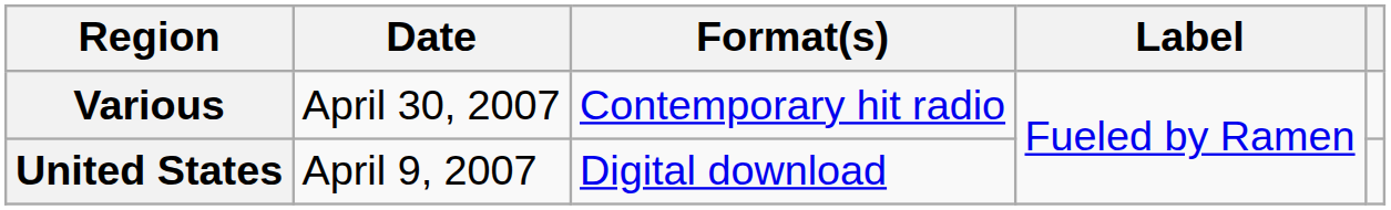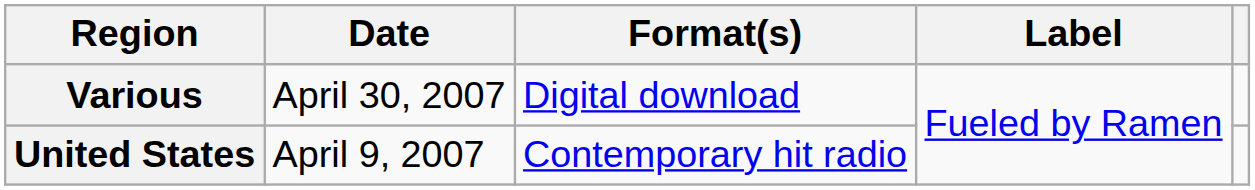 <table class="wikitable plainrowheaders">
 <tr>
 <th scope="col">Region</th>
 <th scope="col">Date</th>
 <th scope="col">Format(s)</th>
 <th scope="col">Label</th>
 <th scope="col"></th>
 </tr>
 <tr>
 <th scope="row">Various</th>
 <td>April 30, 2007</td>
-<td><a href='#'>Contemporary hit radio</a></td>
+<td><a href='#'>Digital download</a></td>
 <td rowspan="2"><a href='#'>Fueled by Ramen</a></td>
 <td align="center"></td>
 </tr>
 <tr>
 <th scope="row">United States</th>
 <td>April 9, 2007</td>
-<td><a href='#'>Digital download</a></td>
+<td><a href='#'>Contemporary hit radio</a></td>
 <td align="center"></td>
 </tr>
 </table>
